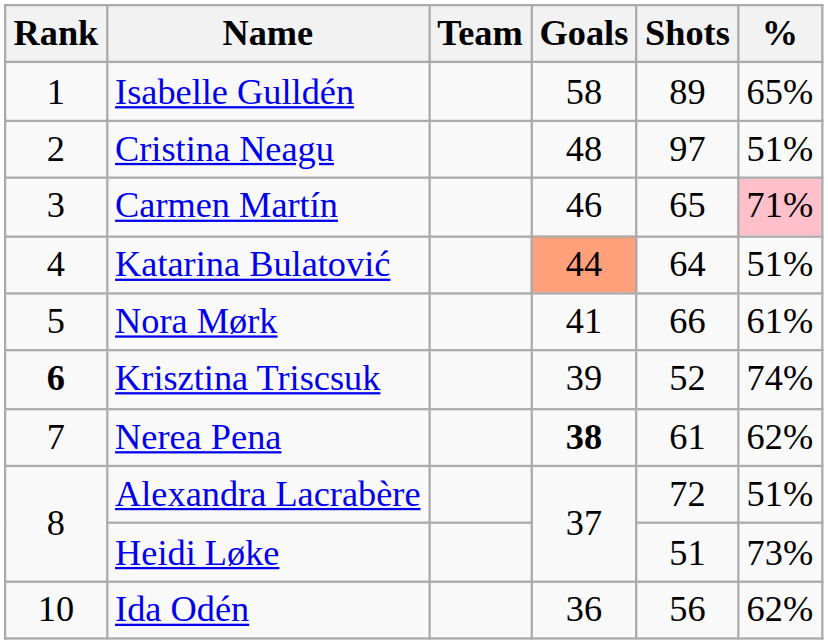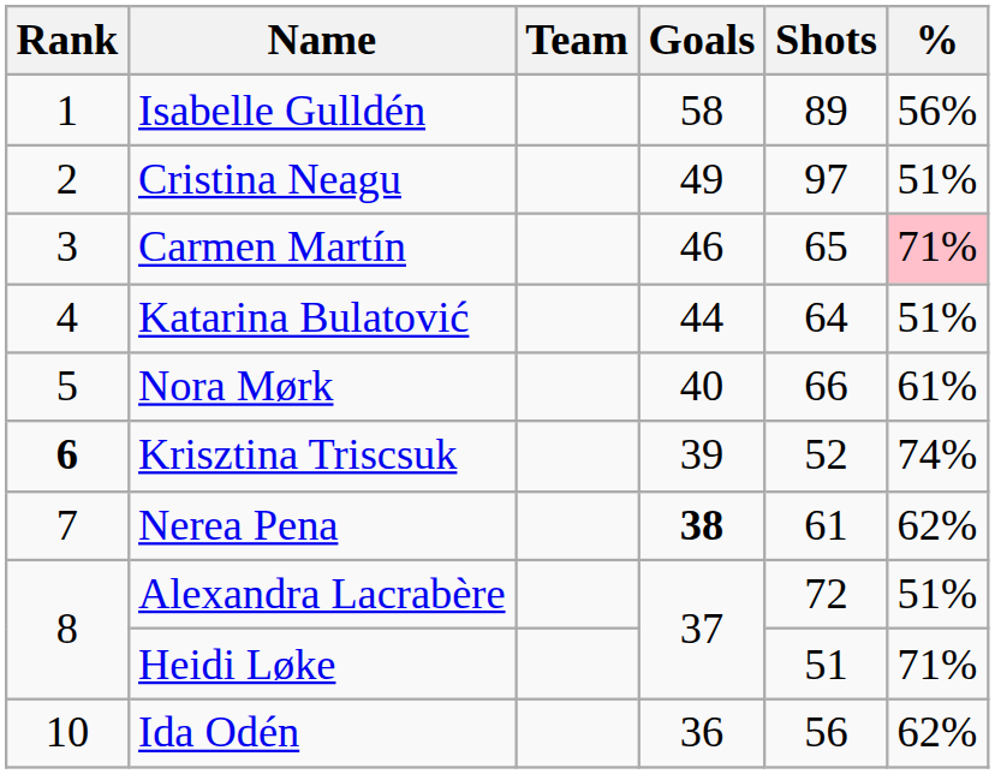 <table class="wikitable" style="text-align: center;">
 <tr>
 <th>Rank</th>
 <th>Name</th>
 <th>Team</th>
 <th>Goals</th>
 <th>Shots</th>
 <th>%</th>
 </tr>
 <tr>
 <td>1</td>
 <td align="left"><a href='#'>Isabelle Gulldén</a></td>
 <td align="left"></td>
 <td>58</td>
 <td>89</td>
-<td>65%</td>
+<td>56%</td>
 </tr>
 <tr>
 <td>2</td>
 <td align="left"><a href='#'>Cristina Neagu</a></td>
 <td align="left"></td>
-<td>48</td>
+<td>49</td>
 <td>97</td>
 <td>51%</td>
 </tr>
 <tr>
 <td>3</td>
 <td align="left"><a href='#'>Carmen Martín</a></td>
 <td align="left"></td>
 <td>46</td>
 <td>65</td>
 <td style="background: pink;">71%</td>
 </tr>
 <tr>
 <td>4</td>
 <td align="left"><a href='#'>Katarina Bulatović</a></td>
 <td align="left"></td>
-<td style="background: lightsalmon;">44</td>
+<td>44</td>
 <td>64</td>
 <td>51%</td>
 </tr>
 <tr>
 <td>5</td>
 <td align="left"><a href='#'>Nora Mørk</a></td>
 <td align="left"></td>
-<td>41</td>
+<td>40</td>
 <td>66</td>
 <td>61%</td>
 </tr>
 <tr>
 <td><strong>6</strong></td>
 <td align="left"><a href='#'>Krisztina Triscsuk</a></td>
 <td align="left"></td>
 <td>39</td>
 <td>52</td>
 <td>74%</td>
 </tr>
 <tr>
 <td>7</td>
 <td align="left"><a href='#'>Nerea Pena</a></td>
 <td align="left"></td>
 <td><strong>38</strong></td>
 <td>61</td>
 <td>62%</td>
 </tr>
 <tr>
 <td rowspan=2>8</td>
 <td align="left"><a href='#'>Alexandra Lacrabère</a></td>
 <td align="left"></td>
 <td rowspan=2>37</td>
 <td>72</td>
 <td>51%</td>
 </tr>
 <tr>
 <td align="left"><a href='#'>Heidi Løke</a></td>
 <td align="left"></td>
 <td>51</td>
-<td>73%</td>
+<td>71%</td>
 </tr>
 <tr>
 <td>10</td>
 <td align="left"><a href='#'>Ida Odén</a></td>
 <td align="left"></td>
 <td>36</td>
 <td>56</td>
 <td>62%</td>
 </tr>
 </table>
